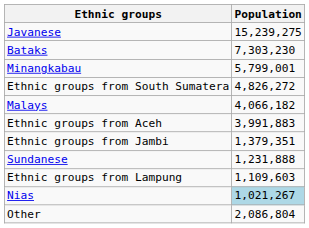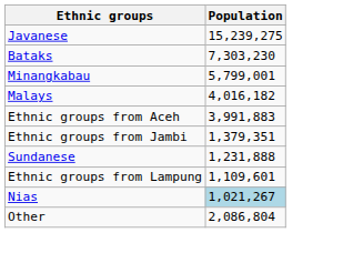 <table class="wikitable">
 <tr>
 <th>Ethnic groups</th>
 <th>Population</th>
 </tr>
 <tr>
 <td><a href='#'>Javanese</a></td>
 <td>15,239,275</td>
 </tr>
 <tr>
 <td><a href='#'>Bataks</a></td>
 <td>7,303,230</td>
 </tr>
 <tr>
 <td><a href='#'>Minangkabau</a></td>
 <td>5,799,001</td>
 </tr>
 <tr>
-<td>Ethnic groups from South Sumatera</td>
-<td>4,826,272</td>
-</tr>
-<tr>
 <td><a href='#'>Malays</a></td>
-<td>4,066,182</td>
+<td>4,016,182</td>
 </tr>
 <tr>
 <td>Ethnic groups from Aceh</td>
 <td>3,991,883</td>
 </tr>
 <tr>
 <td>Ethnic groups from Jambi</td>
 <td>1,379,351</td>
 </tr>
 <tr>
 <td><a href='#'>Sundanese</a></td>
 <td>1,231,888</td>
 </tr>
 <tr>
 <td>Ethnic groups from Lampung</td>
-<td>1,109,603</td>
+<td>1,109,601</td>
 </tr>
 <tr>
 <td><a href='#'>Nias</a></td>
 <td style="background: lightblue;">1,021,267</td>
 </tr>
 <tr>
 <td>Other</td>
 <td>2,086,804</td>
 </tr>
 </table>
